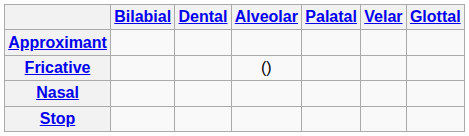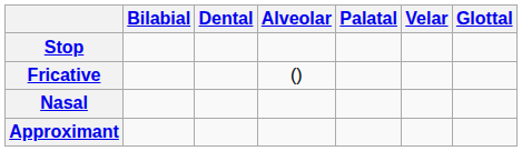 <table class="wikitable" style="text-align:center">
 <tr>
 <th></th>
 <th><a href='#'>Bilabial</a></th>
 <th><a href='#'>Dental</a></th>
 <th><a href='#'>Alveolar</a></th>
 <th><a href='#'>Palatal</a></th>
 <th><a href='#'>Velar</a></th>
 <th><a href='#'>Glottal</a></th>
 </tr>
 <tr>
-<th><a href='#'>Approximant</a></th>
+<th><a href='#'>Stop</a></th>
 <td></td>
 <td></td>
 <td></td>
 <td></td>
 <td></td>
 <td></td>
 </tr>
 <tr>
 <th><a href='#'>Fricative</a></th>
 <td></td>
 <td></td>
 <td>()</td>
 <td></td>
 <td></td>
 <td></td>
 </tr>
 <tr>
 <th><a href='#'>Nasal</a></th>
 <td></td>
 <td></td>
 <td></td>
 <td></td>
 <td></td>
 <td></td>
 </tr>
 <tr>
-<th><a href='#'>Stop</a></th>
+<th><a href='#'>Approximant</a></th>
 <td></td>
 <td></td>
 <td></td>
 <td></td>
 <td></td>
 <td></td>
 </tr>
 </table>
